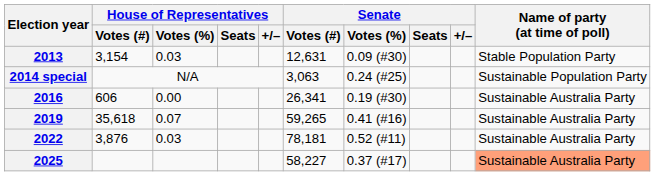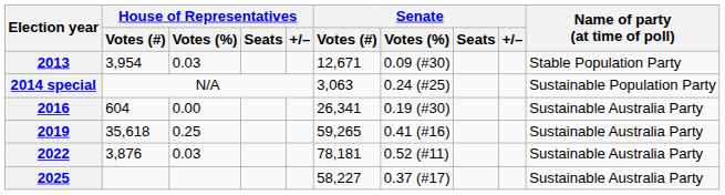 <table class="wikitable">
 <tr>
 <th rowspan=2>Election year</th>
 <th colspan=4><a href='#'>House of Representatives</a></th>
 <th colspan=4><a href='#'>Senate</a></th>
 <th rowspan=2>Name of party <br> (at time of poll)</th>
 </tr>
 <tr>
 <th>Votes (#)</th>
 <th>Votes (%)</th>
 <th>Seats</th>
 <th>+/–</th>
 <th>Votes (#)</th>
 <th>Votes (%)</th>
 <th>Seats</th>
 <th>+/–</th>
 </tr>
 <tr>
 <th><a href='#'>2013</a></th>
-<td>3,154</td>
+<td>3,954</td>
 <td>0.03</td>
 <td></td>
 <td></td>
-<td>12,631</td>
+<td>12,671</td>
 <td>0.09 (#30)</td>
 <td></td>
 <td></td>
 <td>Stable Population Party</td>
 </tr>
 <tr>
 <th><a href='#'>2014 special</a></th>
 <td align=center colspan=4>N/A </td>
 <td>3,063</td>
 <td>0.24 (#25)</td>
 <td></td>
 <td></td>
 <td>Sustainable Population Party</td>
 </tr>
 <tr>
 <th><a href='#'>2016</a></th>
-<td>606</td>
+<td>604</td>
 <td>0.00</td>
 <td></td>
 <td></td>
 <td>26,341</td>
 <td>0.19 (#30)</td>
 <td></td>
 <td></td>
 <td>Sustainable Australia Party</td>
 </tr>
 <tr>
 <th><a href='#'>2019</a></th>
 <td>35,618</td>
-<td>0.07</td>
+<td>0.25</td>
 <td></td>
 <td></td>
 <td>59,265</td>
 <td>0.41 (#16)</td>
 <td></td>
 <td></td>
 <td>Sustainable Australia Party</td>
 </tr>
 <tr>
 <th><a href='#'>2022</a></th>
 <td>3,876</td>
 <td>0.03</td>
 <td></td>
 <td></td>
 <td>78,181</td>
 <td>0.52 (#11)</td>
 <td></td>
 <td></td>
 <td>Sustainable Australia Party</td>
 </tr>
 <tr>
 <th><a href='#'>2025</a></th>
 <td></td>
 <td></td>
 <td></td>
 <td></td>
 <td>58,227</td>
 <td>0.37 (#17)</td>
 <td></td>
 <td></td>
-<td style="background: lightsalmon;">Sustainable Australia Party</td>
+<td>Sustainable Australia Party</td>
 </tr>
 </table>
